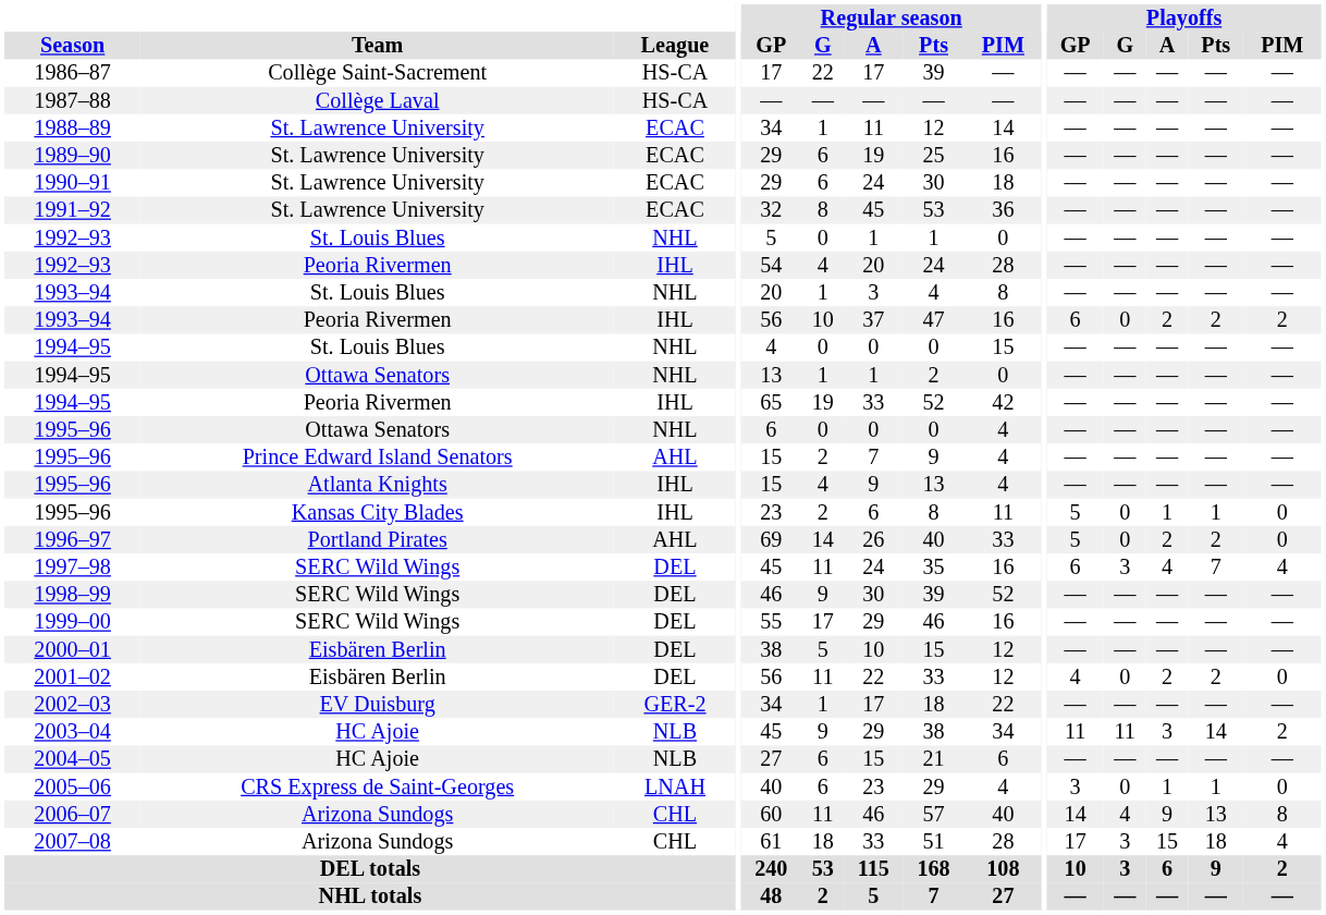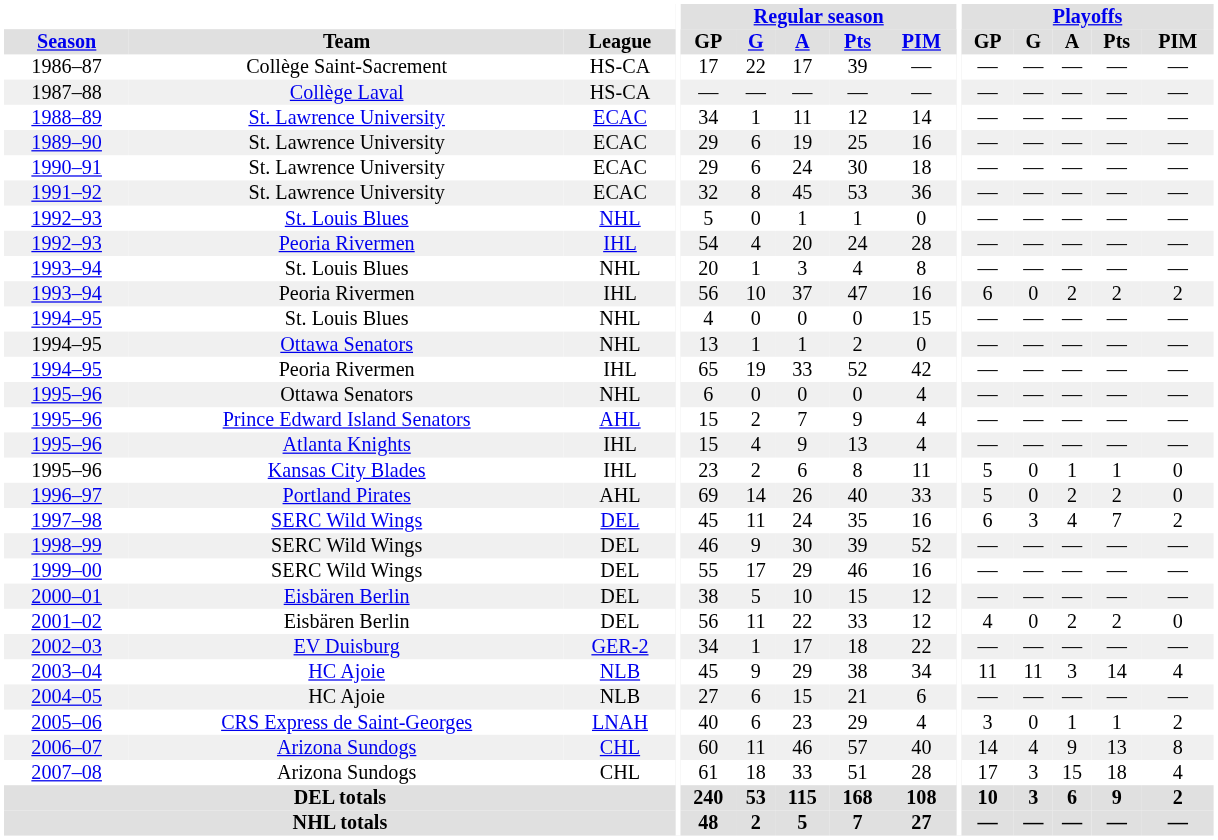 <table border="0" cellpadding="1" cellspacing="0" style="text-align:center; width:60em">
 <tr bgcolor="#e0e0e0">
 <th colspan="3" bgcolor="#ffffff"></th>
 <th rowspan="100" bgcolor="#ffffff"></th>
 <th colspan="5"><a href='#'>Regular season</a></th>
 <th rowspan="100" bgcolor="#ffffff"></th>
 <th colspan="5"><a href='#'>Playoffs</a></th>
 </tr>
 <tr bgcolor="#e0e0e0">
 <th><a href='#'>Season</a></th>
 <th>Team</th>
 <th>League</th>
 <th>GP</th>
 <th><a href='#'>G</a></th>
 <th><a href='#'>A</a></th>
 <th><a href='#'>Pts</a></th>
 <th><a href='#'>PIM</a></th>
 <th>GP</th>
 <th>G</th>
 <th>A</th>
 <th>Pts</th>
 <th>PIM</th>
 </tr>
 <tr>
 <td>1986–87</td>
 <td>Collège Saint-Sacrement</td>
 <td>HS-CA</td>
 <td>17</td>
 <td>22</td>
 <td>17</td>
 <td>39</td>
 <td>—</td>
 <td>—</td>
 <td>—</td>
 <td>—</td>
 <td>—</td>
 <td>—</td>
 </tr>
 <tr bgcolor="#f0f0f0">
 <td>1987–88</td>
 <td><a href='#'>Collège Laval</a></td>
 <td>HS-CA</td>
 <td>—</td>
 <td>—</td>
 <td>—</td>
 <td>—</td>
 <td>—</td>
 <td>—</td>
 <td>—</td>
 <td>—</td>
 <td>—</td>
 <td>—</td>
 </tr>
 <tr>
 <td><a href='#'>1988–89</a></td>
 <td><a href='#'>St. Lawrence University</a></td>
 <td><a href='#'>ECAC</a></td>
 <td>34</td>
 <td>1</td>
 <td>11</td>
 <td>12</td>
 <td>14</td>
 <td>—</td>
 <td>—</td>
 <td>—</td>
 <td>—</td>
 <td>—</td>
 </tr>
 <tr bgcolor="#f0f0f0">
 <td><a href='#'>1989–90</a></td>
 <td>St. Lawrence University</td>
 <td>ECAC</td>
 <td>29</td>
 <td>6</td>
 <td>19</td>
 <td>25</td>
 <td>16</td>
 <td>—</td>
 <td>—</td>
 <td>—</td>
 <td>—</td>
 <td>—</td>
 </tr>
 <tr>
 <td><a href='#'>1990–91</a></td>
 <td>St. Lawrence University</td>
 <td>ECAC</td>
 <td>29</td>
 <td>6</td>
 <td>24</td>
 <td>30</td>
 <td>18</td>
 <td>—</td>
 <td>—</td>
 <td>—</td>
 <td>—</td>
 <td>—</td>
 </tr>
 <tr bgcolor="#f0f0f0">
 <td><a href='#'>1991–92</a></td>
 <td>St. Lawrence University</td>
 <td>ECAC</td>
 <td>32</td>
 <td>8</td>
 <td>45</td>
 <td>53</td>
 <td>36</td>
 <td>—</td>
 <td>—</td>
 <td>—</td>
 <td>—</td>
 <td>—</td>
 </tr>
 <tr>
 <td><a href='#'>1992–93</a></td>
 <td><a href='#'>St. Louis Blues</a></td>
 <td><a href='#'>NHL</a></td>
 <td>5</td>
 <td>0</td>
 <td>1</td>
 <td>1</td>
 <td>0</td>
 <td>—</td>
 <td>—</td>
 <td>—</td>
 <td>—</td>
 <td>—</td>
 </tr>
 <tr bgcolor="#f0f0f0">
 <td><a href='#'>1992–93</a></td>
 <td><a href='#'>Peoria Rivermen</a></td>
 <td><a href='#'>IHL</a></td>
 <td>54</td>
 <td>4</td>
 <td>20</td>
 <td>24</td>
 <td>28</td>
 <td>—</td>
 <td>—</td>
 <td>—</td>
 <td>—</td>
 <td>—</td>
 </tr>
 <tr>
 <td><a href='#'>1993–94</a></td>
 <td>St. Louis Blues</td>
 <td>NHL</td>
 <td>20</td>
 <td>1</td>
 <td>3</td>
 <td>4</td>
 <td>8</td>
 <td>—</td>
 <td>—</td>
 <td>—</td>
 <td>—</td>
 <td>—</td>
 </tr>
 <tr bgcolor="#f0f0f0">
 <td><a href='#'>1993–94</a></td>
 <td>Peoria Rivermen</td>
 <td>IHL</td>
 <td>56</td>
 <td>10</td>
 <td>37</td>
 <td>47</td>
 <td>16</td>
 <td>6</td>
 <td>0</td>
 <td>2</td>
 <td>2</td>
 <td>2</td>
 </tr>
 <tr>
 <td><a href='#'>1994–95</a></td>
 <td>St. Louis Blues</td>
 <td>NHL</td>
 <td>4</td>
 <td>0</td>
 <td>0</td>
 <td>0</td>
 <td>15</td>
 <td>—</td>
 <td>—</td>
 <td>—</td>
 <td>—</td>
 <td>—</td>
 </tr>
 <tr bgcolor="#f0f0f0">
 <td>1994–95</td>
 <td><a href='#'>Ottawa Senators</a></td>
 <td>NHL</td>
 <td>13</td>
 <td>1</td>
 <td>1</td>
 <td>2</td>
 <td>0</td>
 <td>—</td>
 <td>—</td>
 <td>—</td>
 <td>—</td>
 <td>—</td>
 </tr>
 <tr>
 <td><a href='#'>1994–95</a></td>
 <td>Peoria Rivermen</td>
 <td>IHL</td>
 <td>65</td>
 <td>19</td>
 <td>33</td>
 <td>52</td>
 <td>42</td>
 <td>—</td>
 <td>—</td>
 <td>—</td>
 <td>—</td>
 <td>—</td>
 </tr>
 <tr bgcolor="#f0f0f0">
 <td><a href='#'>1995–96</a></td>
 <td>Ottawa Senators</td>
 <td>NHL</td>
 <td>6</td>
 <td>0</td>
 <td>0</td>
 <td>0</td>
 <td>4</td>
 <td>—</td>
 <td>—</td>
 <td>—</td>
 <td>—</td>
 <td>—</td>
 </tr>
 <tr>
 <td><a href='#'>1995–96</a></td>
 <td><a href='#'>Prince Edward Island Senators</a></td>
 <td><a href='#'>AHL</a></td>
 <td>15</td>
 <td>2</td>
 <td>7</td>
 <td>9</td>
 <td>4</td>
 <td>—</td>
 <td>—</td>
 <td>—</td>
 <td>—</td>
 <td>—</td>
 </tr>
 <tr bgcolor="#f0f0f0">
 <td><a href='#'>1995–96</a></td>
 <td><a href='#'>Atlanta Knights</a></td>
 <td>IHL</td>
 <td>15</td>
 <td>4</td>
 <td>9</td>
 <td>13</td>
 <td>4</td>
 <td>—</td>
 <td>—</td>
 <td>—</td>
 <td>—</td>
 <td>—</td>
 </tr>
 <tr>
 <td>1995–96</td>
 <td><a href='#'>Kansas City Blades</a></td>
 <td>IHL</td>
 <td>23</td>
 <td>2</td>
 <td>6</td>
 <td>8</td>
 <td>11</td>
 <td>5</td>
 <td>0</td>
 <td>1</td>
 <td>1</td>
 <td>0</td>
 </tr>
 <tr bgcolor="#f0f0f0">
 <td><a href='#'>1996–97</a></td>
 <td><a href='#'>Portland Pirates</a></td>
 <td>AHL</td>
 <td>69</td>
 <td>14</td>
 <td>26</td>
 <td>40</td>
 <td>33</td>
 <td>5</td>
 <td>0</td>
 <td>2</td>
 <td>2</td>
 <td>0</td>
 </tr>
 <tr>
 <td><a href='#'>1997–98</a></td>
 <td><a href='#'>SERC Wild Wings</a></td>
 <td><a href='#'>DEL</a></td>
 <td>45</td>
 <td>11</td>
 <td>24</td>
 <td>35</td>
 <td>16</td>
 <td>6</td>
 <td>3</td>
 <td>4</td>
 <td>7</td>
-<td>4</td>
+<td>2</td>
 </tr>
 <tr bgcolor="#f0f0f0">
 <td><a href='#'>1998–99</a></td>
 <td>SERC Wild Wings</td>
 <td>DEL</td>
 <td>46</td>
 <td>9</td>
 <td>30</td>
 <td>39</td>
 <td>52</td>
 <td>—</td>
 <td>—</td>
 <td>—</td>
 <td>—</td>
 <td>—</td>
 </tr>
 <tr>
 <td><a href='#'>1999–00</a></td>
 <td>SERC Wild Wings</td>
 <td>DEL</td>
 <td>55</td>
 <td>17</td>
 <td>29</td>
 <td>46</td>
 <td>16</td>
 <td>—</td>
 <td>—</td>
 <td>—</td>
 <td>—</td>
 <td>—</td>
 </tr>
 <tr bgcolor="#f0f0f0">
 <td><a href='#'>2000–01</a></td>
 <td><a href='#'>Eisbären Berlin</a></td>
 <td>DEL</td>
 <td>38</td>
 <td>5</td>
 <td>10</td>
 <td>15</td>
 <td>12</td>
 <td>—</td>
 <td>—</td>
 <td>—</td>
 <td>—</td>
 <td>—</td>
 </tr>
 <tr>
 <td><a href='#'>2001–02</a></td>
 <td>Eisbären Berlin</td>
 <td>DEL</td>
 <td>56</td>
 <td>11</td>
 <td>22</td>
 <td>33</td>
 <td>12</td>
 <td>4</td>
 <td>0</td>
 <td>2</td>
 <td>2</td>
 <td>0</td>
 </tr>
 <tr bgcolor="#f0f0f0">
 <td><a href='#'>2002–03</a></td>
 <td><a href='#'>EV Duisburg</a></td>
 <td><a href='#'>GER-2</a></td>
 <td>34</td>
 <td>1</td>
 <td>17</td>
 <td>18</td>
 <td>22</td>
 <td>—</td>
 <td>—</td>
 <td>—</td>
 <td>—</td>
 <td>—</td>
 </tr>
 <tr>
 <td><a href='#'>2003–04</a></td>
 <td><a href='#'>HC Ajoie</a></td>
 <td><a href='#'>NLB</a></td>
 <td>45</td>
 <td>9</td>
 <td>29</td>
 <td>38</td>
 <td>34</td>
 <td>11</td>
 <td>11</td>
 <td>3</td>
 <td>14</td>
-<td>2</td>
+<td>4</td>
 </tr>
 <tr bgcolor="#f0f0f0">
 <td><a href='#'>2004–05</a></td>
 <td>HC Ajoie</td>
 <td>NLB</td>
 <td>27</td>
 <td>6</td>
 <td>15</td>
 <td>21</td>
 <td>6</td>
 <td>—</td>
 <td>—</td>
 <td>—</td>
 <td>—</td>
 <td>—</td>
 </tr>
 <tr>
 <td><a href='#'>2005–06</a></td>
 <td><a href='#'>CRS Express de Saint-Georges</a></td>
 <td><a href='#'>LNAH</a></td>
 <td>40</td>
 <td>6</td>
 <td>23</td>
 <td>29</td>
 <td>4</td>
 <td>3</td>
 <td>0</td>
 <td>1</td>
 <td>1</td>
-<td>0</td>
+<td>2</td>
 </tr>
 <tr bgcolor="#f0f0f0">
 <td><a href='#'>2006–07</a></td>
 <td><a href='#'>Arizona Sundogs</a></td>
 <td><a href='#'>CHL</a></td>
 <td>60</td>
 <td>11</td>
 <td>46</td>
 <td>57</td>
 <td>40</td>
 <td>14</td>
 <td>4</td>
 <td>9</td>
 <td>13</td>
 <td>8</td>
 </tr>
 <tr>
 <td><a href='#'>2007–08</a></td>
 <td>Arizona Sundogs</td>
 <td>CHL</td>
 <td>61</td>
 <td>18</td>
 <td>33</td>
 <td>51</td>
 <td>28</td>
 <td>17</td>
 <td>3</td>
 <td>15</td>
 <td>18</td>
 <td>4</td>
 </tr>
 <tr bgcolor="#e0e0e0">
 <th colspan="3">DEL totals</th>
 <th>240</th>
 <th>53</th>
 <th>115</th>
 <th>168</th>
 <th>108</th>
 <th>10</th>
 <th>3</th>
 <th>6</th>
 <th>9</th>
 <th>2</th>
 </tr>
 <tr bgcolor="#e0e0e0">
 <th colspan="3">NHL totals</th>
 <th>48</th>
 <th>2</th>
 <th>5</th>
 <th>7</th>
 <th>27</th>
 <th>—</th>
 <th>—</th>
 <th>—</th>
 <th>—</th>
 <th>—</th>
 </tr>
 </table>
